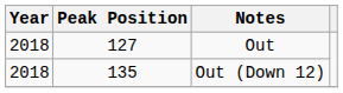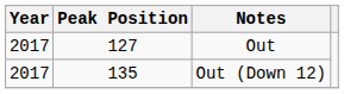 <table class="wikitable plainrowheaders" style="text-align:center;">
 <tr>
 <th>Year</th>
 <th>Peak Position</th>
 <th>Notes</th>
 <th></th>
 </tr>
 <tr>
-<td>2018</td>
+<td>2017</td>
 <td>127</td>
 <td>Out</td>
 <td rowspan="2"></td>
 </tr>
 <tr>
-<td>2018</td>
+<td>2017</td>
 <td>135</td>
 <td>Out (Down 12)</td>
 </tr>
 <tr>
 </tr>
 </table>
